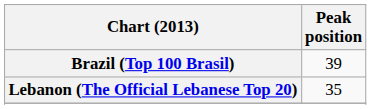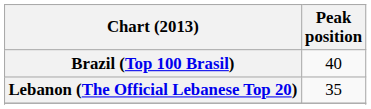 <table class="wikitable sortable plainrowheaders">
 <tr>
 <th>Chart (2013)</th>
 <th>Peak<br>position</th>
 </tr>
 <tr>
 <th scope="row">Brazil (<a href='#'>Top 100 Brasil</a>)</th>
-<td style="text-align:center;">39</td>
+<td style="text-align:center;">40</td>
 </tr>
 <tr>
 <th scope="row">Lebanon (<a href='#'>The Official Lebanese Top 20</a>)</th>
 <td style="text-align:center;">35</td>
 </tr>
 <tr>
 </tr>
 <tr>
 </tr>
 <tr>
 </tr>
 <tr>
 </tr>
 </table>
